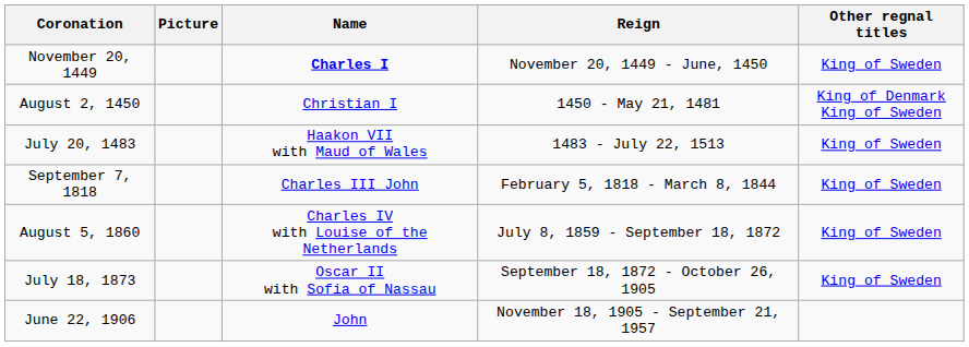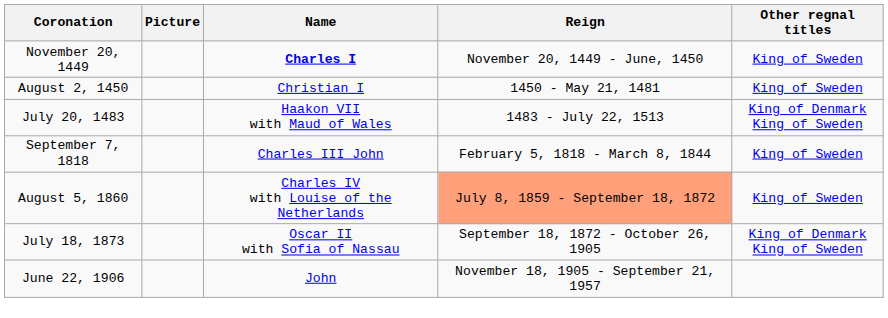 <table class="wikitable">
 <tr>
 <th>Coronation</th>
 <th>Picture</th>
 <th>Name</th>
 <th>Reign</th>
 <th>Other regnal titles</th>
 </tr>
 <tr>
 <td align="center">November 20, 1449</td>
 <td align="center"></td>
 <td align="center"><strong><a href='#'>Charles I</a></strong></td>
 <td align="center">November 20, 1449 - June, 1450</td>
 <td align="center"><a href='#'>King of Sweden</a></td>
 </tr>
 <tr>
 <td align="center">August 2, 1450</td>
 <td align="center"></td>
 <td align="center"><a href='#'>Christian I</a></td>
 <td align="center">1450 - May 21, 1481</td>
-<td align="center"><a href='#'>King of Denmark</a><br><a href='#'>King of Sweden</a></td>
+<td align="center"><a href='#'>King of Sweden</a></td>
 </tr>
 <tr>
 <td align="center">July 20, 1483</td>
 <td align="center"></td>
 <td align="center"><a href='#'>Haakon VII</a><br>with <a href='#'>Maud of Wales</a></td>
 <td align="center">1483 - July 22, 1513</td>
-<td align="center"><a href='#'>King of Sweden</a></td>
+<td align="center"><a href='#'>King of Denmark</a><br><a href='#'>King of Sweden</a></td>
 </tr>
 <tr>
 <td align="center">September 7, 1818</td>
 <td align="center"></td>
 <td align="center"><a href='#'>Charles III John</a></td>
 <td align="center">February 5, 1818 - March 8, 1844</td>
 <td align="center"><a href='#'>King of Sweden</a></td>
 </tr>
 <tr>
 <td align="center">August 5, 1860</td>
 <td align="center"></td>
 <td align="center"><a href='#'>Charles IV</a><br>with <a href='#'>Louise of the Netherlands</a></td>
-<td align="center">July 8, 1859 - September 18, 1872</td>
+<td align="center" style="background: lightsalmon;">July 8, 1859 - September 18, 1872</td>
 <td align="center"><a href='#'>King of Sweden</a></td>
 </tr>
 <tr>
 <td align="center">July 18, 1873</td>
 <td align="center"></td>
 <td align="center"><a href='#'>Oscar II</a><br>with <a href='#'>Sofia of Nassau</a></td>
 <td align="center">September 18, 1872 - October 26, 1905</td>
-<td align="center"><a href='#'>King of Sweden</a></td>
+<td align="center"><a href='#'>King of Denmark</a><br><a href='#'>King of Sweden</a></td>
 </tr>
 <tr>
 <td align="center">June 22, 1906</td>
 <td align="center"></td>
 <td align="center"><a href='#'>John</a></td>
 <td align="center">November 18, 1905 - September 21, 1957</td>
 <td align="center"></td>
 </tr>
 </table>
